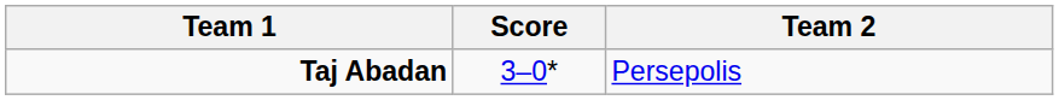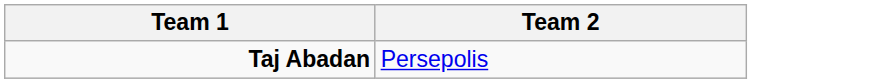 <table class="wikitable" style="text-align:center">
 <tr>
 <th width=250>Team 1</th>
-<th width=80>Score</th>
 <th width=250>Team 2</th>
 </tr>
 <tr>
 <td style="text-align:right;"><strong>Taj Abadan</strong></td>
-<td><a href='#'>3–0</a>*</td>
 <td style="text-align:left;"><a href='#'>Persepolis</a></td>
 </tr>
 </table>
